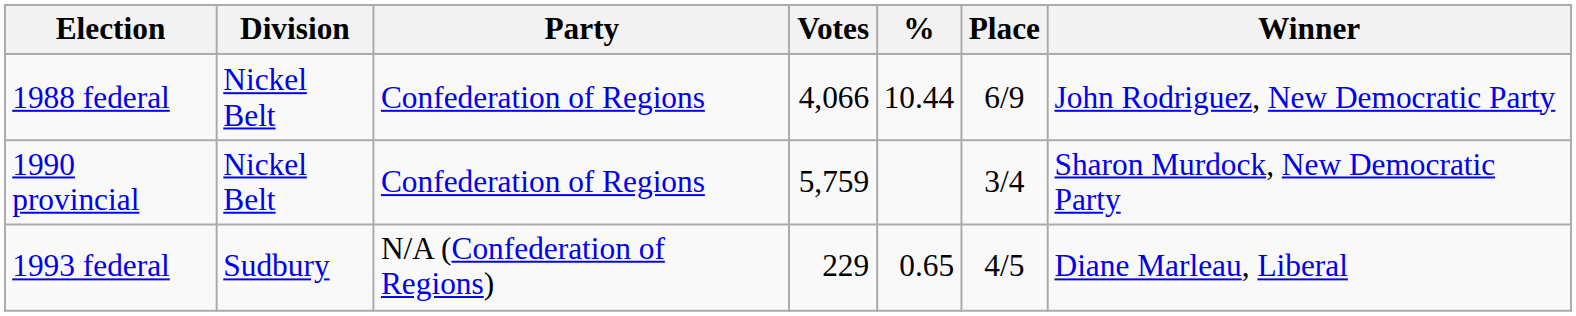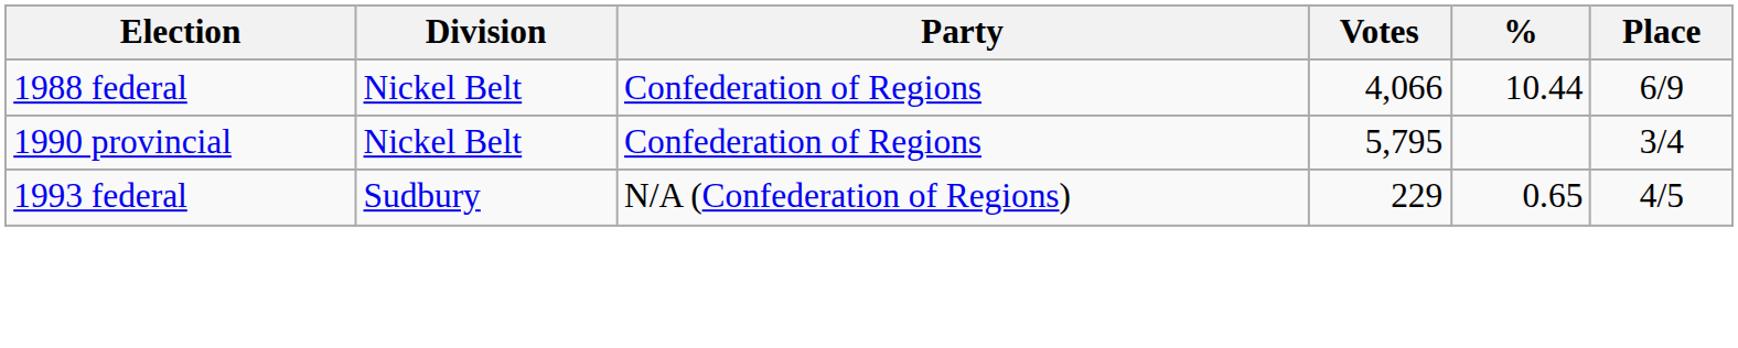 <table class="wikitable" width="800">
 <tr>
 <th align="left">Election</th>
 <th align="left">Division</th>
 <th align="left">Party</th>
 <th align="right">Votes</th>
 <th align="right">%</th>
 <th align="center">Place</th>
-<th align="center">Winner</th>
 </tr>
 <tr>
 <td align="left"><a href='#'>1988 federal</a></td>
 <td align="left"><a href='#'>Nickel Belt</a></td>
 <td align="left"><a href='#'>Confederation of Regions</a></td>
 <td align="right">4,066</td>
 <td align="right">10.44</td>
 <td align="center">6/9</td>
-<td align="left"><a href='#'>John Rodriguez</a>, <a href='#'>New Democratic Party</a></td>
 </tr>
 <tr>
 <td align="left"><a href='#'>1990 provincial</a></td>
 <td align="left"><a href='#'>Nickel Belt</a></td>
 <td align="left"><a href='#'>Confederation of Regions</a></td>
-<td align="right">5,759</td>
+<td align="right">5,795</td>
 <td align="right"></td>
 <td align="center">3/4</td>
-<td align="left"><a href='#'>Sharon Murdock</a>, <a href='#'>New Democratic Party</a></td>
 </tr>
 <tr>
 <td align="left"><a href='#'>1993 federal</a></td>
 <td align="left"><a href='#'>Sudbury</a></td>
 <td align="left">N/A (<a href='#'>Confederation of Regions</a>)</td>
 <td align="right">229</td>
 <td align="right">0.65</td>
 <td align="center">4/5</td>
-<td align="left"><a href='#'>Diane Marleau</a>, <a href='#'>Liberal</a></td>
 </tr>
 </table>
